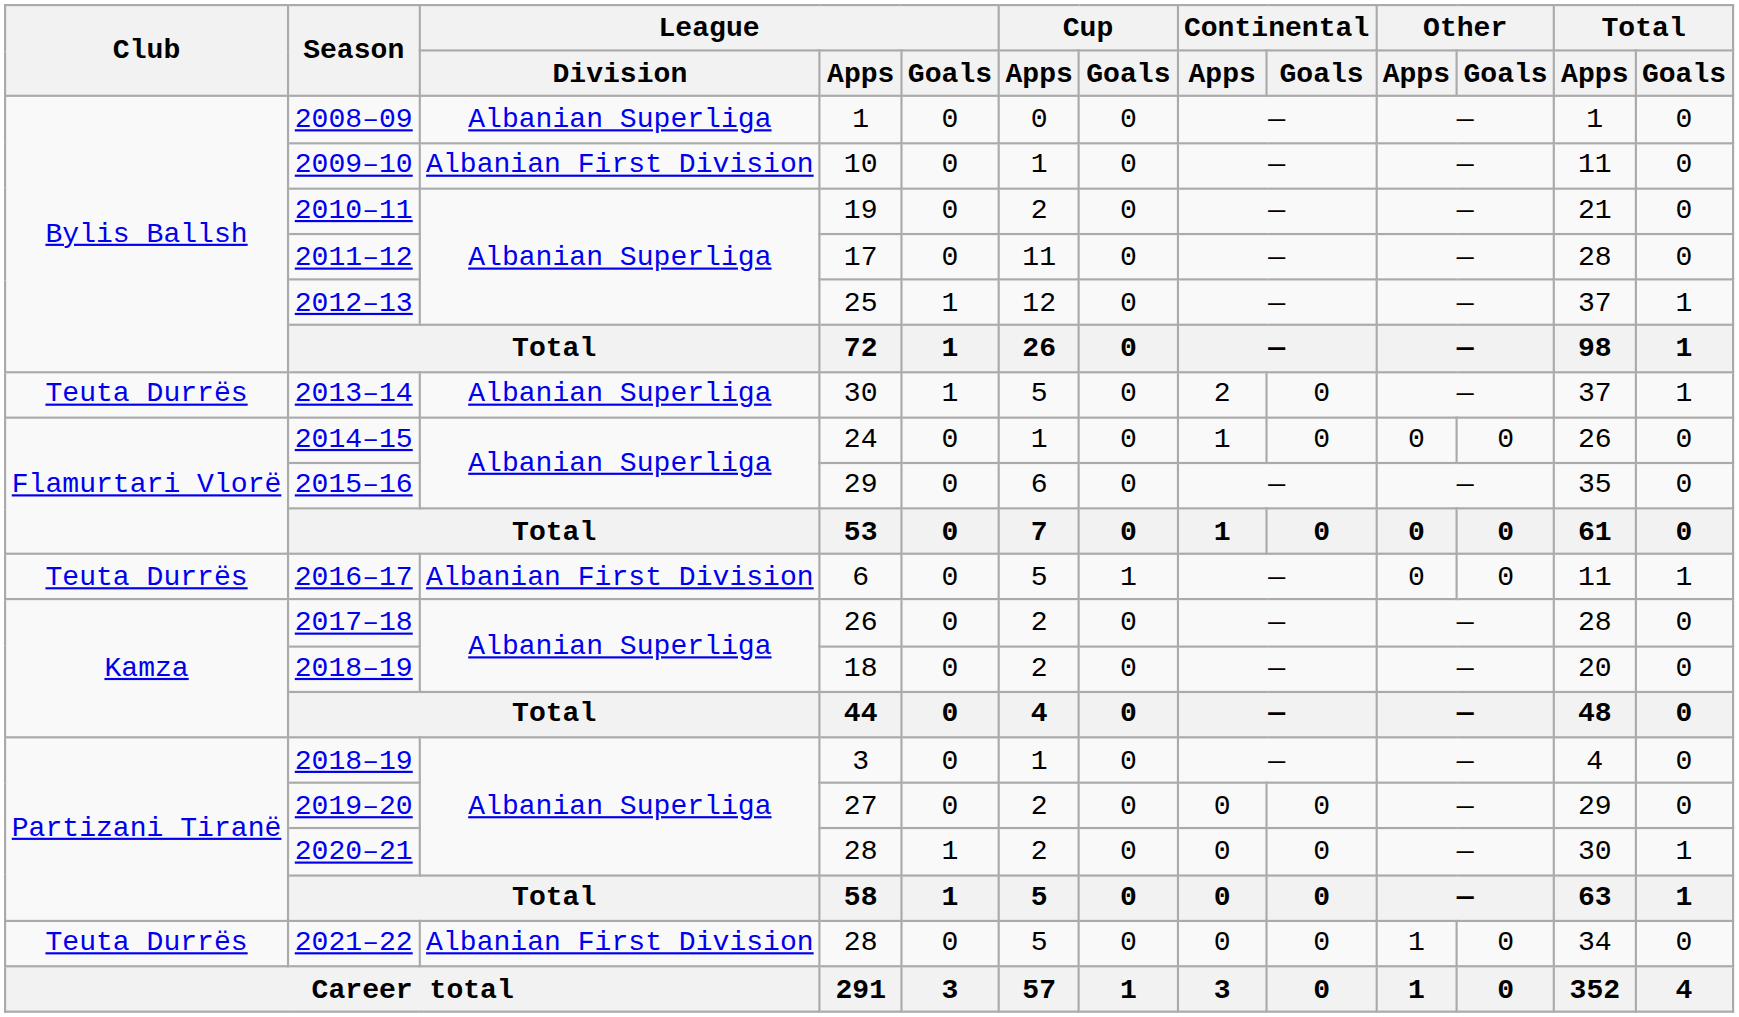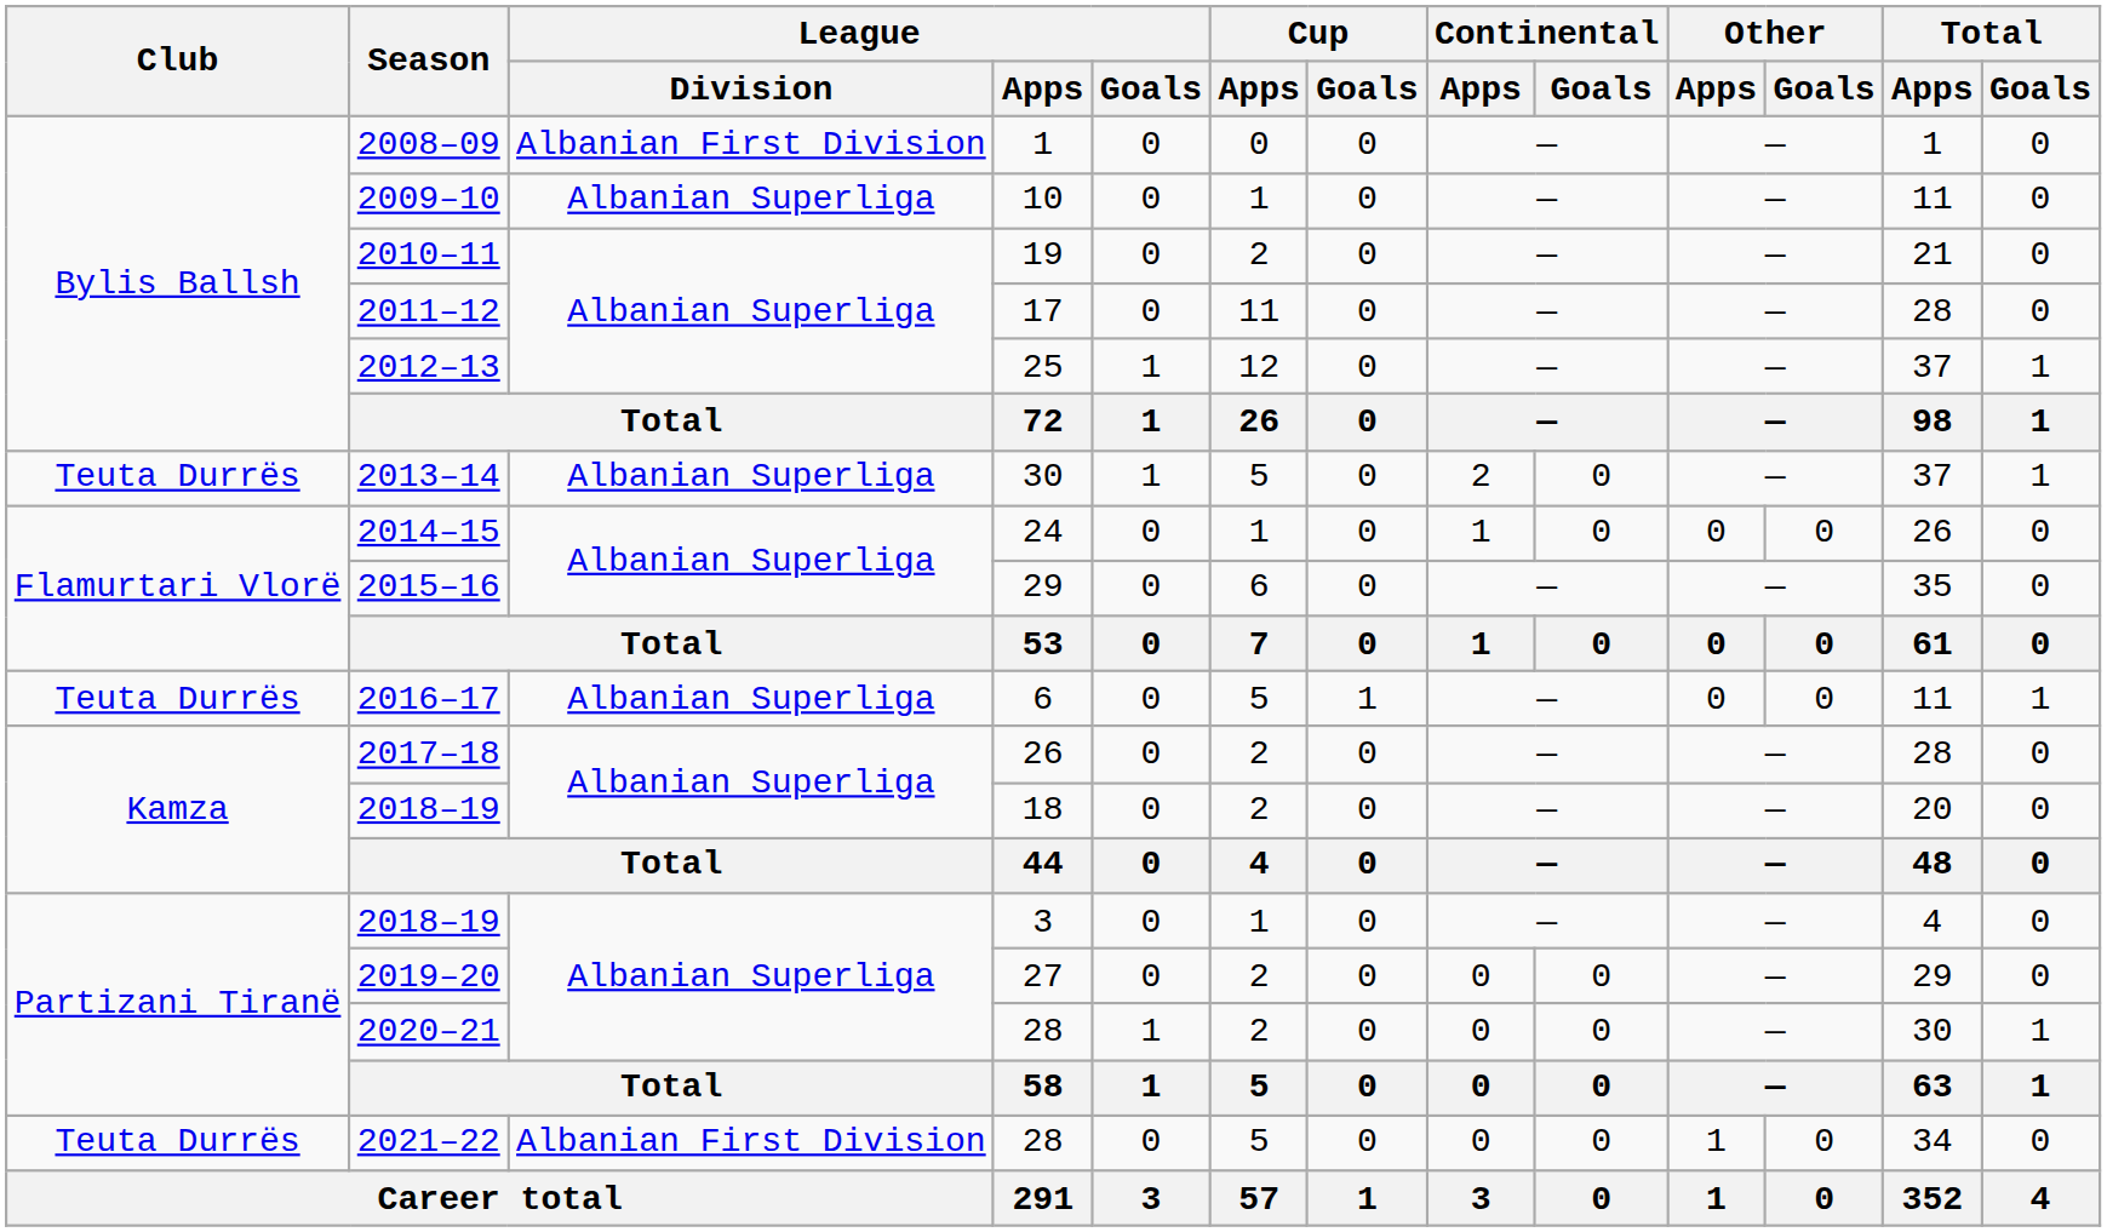 <table class="wikitable" style="text-align:center">
 <tr>
 <th rowspan="2">Club</th>
 <th rowspan="2">Season</th>
 <th colspan="3">League</th>
 <th colspan="2">Cup</th>
 <th colspan="2">Continental</th>
 <th colspan="2">Other</th>
 <th colspan="2">Total</th>
 </tr>
 <tr>
 <th>Division</th>
 <th>Apps</th>
 <th>Goals</th>
 <th>Apps</th>
 <th>Goals</th>
 <th>Apps</th>
 <th>Goals</th>
 <th>Apps</th>
 <th>Goals</th>
 <th>Apps</th>
 <th>Goals</th>
 </tr>
 <tr>
 <td rowspan="6"><a href='#'>Bylis Ballsh</a></td>
 <td><a href='#'>2008–09</a></td>
-<td rowspan="1"><a href='#'>Albanian Superliga</a></td>
+<td rowspan="1"><a href='#'>Albanian First Division</a></td>
 <td>1</td>
 <td>0</td>
 <td>0</td>
 <td>0</td>
 <td colspan="2">—</td>
 <td colspan="2">—</td>
 <td>1</td>
 <td>0</td>
 </tr>
 <tr>
 <td><a href='#'>2009–10</a></td>
-<td rowspan="1"><a href='#'>Albanian First Division</a></td>
+<td rowspan="1"><a href='#'>Albanian Superliga</a></td>
 <td>10</td>
 <td>0</td>
 <td>1</td>
 <td>0</td>
 <td colspan="2">—</td>
 <td colspan="2">—</td>
 <td>11</td>
 <td>0</td>
 </tr>
 <tr>
 <td><a href='#'>2010–11</a></td>
 <td rowspan="3"><a href='#'>Albanian Superliga</a></td>
 <td>19</td>
 <td>0</td>
 <td>2</td>
 <td>0</td>
 <td colspan="2">—</td>
 <td colspan="2">—</td>
 <td>21</td>
 <td>0</td>
 </tr>
 <tr>
 <td><a href='#'>2011–12</a></td>
 <td>17</td>
 <td>0</td>
 <td>11</td>
 <td>0</td>
 <td colspan="2">—</td>
 <td colspan="2">—</td>
 <td>28</td>
 <td>0</td>
 </tr>
 <tr>
 <td><a href='#'>2012–13</a></td>
 <td>25</td>
 <td>1</td>
 <td>12</td>
 <td>0</td>
 <td colspan="2">—</td>
 <td colspan="2">—</td>
 <td>37</td>
 <td>1</td>
 </tr>
 <tr>
 <th colspan="2">Total</th>
 <th>72</th>
 <th>1</th>
 <th>26</th>
 <th>0</th>
 <th colspan="2">—</th>
 <th colspan="2">—</th>
 <th>98</th>
 <th>1</th>
 </tr>
 <tr>
 <td rowspan="1"><a href='#'>Teuta Durrës</a></td>
 <td><a href='#'>2013–14</a></td>
 <td rowspan="1"><a href='#'>Albanian Superliga</a></td>
 <td>30</td>
 <td>1</td>
 <td>5</td>
 <td>0</td>
 <td>2</td>
 <td>0</td>
 <td colspan="2">—</td>
 <td>37</td>
 <td>1</td>
 </tr>
 <tr>
 <td rowspan="3"><a href='#'>Flamurtari Vlorë</a></td>
 <td><a href='#'>2014–15</a></td>
 <td rowspan="2"><a href='#'>Albanian Superliga</a></td>
 <td>24</td>
 <td>0</td>
 <td>1</td>
 <td>0</td>
 <td>1</td>
 <td>0</td>
 <td>0</td>
 <td>0</td>
 <td>26</td>
 <td>0</td>
 </tr>
 <tr>
 <td><a href='#'>2015–16</a></td>
 <td>29</td>
 <td>0</td>
 <td>6</td>
 <td>0</td>
 <td colspan="2">—</td>
 <td colspan="2">—</td>
 <td>35</td>
 <td>0</td>
 </tr>
 <tr>
 <th colspan="2">Total</th>
 <th>53</th>
 <th>0</th>
 <th>7</th>
 <th>0</th>
 <th>1</th>
 <th>0</th>
 <th>0</th>
 <th>0</th>
 <th>61</th>
 <th>0</th>
 </tr>
 <tr>
 <td rowspan="1"><a href='#'>Teuta Durrës</a></td>
 <td><a href='#'>2016–17</a></td>
-<td rowspan="1"><a href='#'>Albanian First Division</a></td>
+<td rowspan="1"><a href='#'>Albanian Superliga</a></td>
 <td>6</td>
 <td>0</td>
 <td>5</td>
 <td>1</td>
 <td colspan="2">—</td>
 <td>0</td>
 <td>0</td>
 <td>11</td>
 <td>1</td>
 </tr>
 <tr>
 <td rowspan="3"><a href='#'>Kamza</a></td>
 <td><a href='#'>2017–18</a></td>
 <td rowspan="2"><a href='#'>Albanian Superliga</a></td>
 <td>26</td>
 <td>0</td>
 <td>2</td>
 <td>0</td>
 <td colspan="2">—</td>
 <td colspan="2">—</td>
 <td>28</td>
 <td>0</td>
 </tr>
 <tr>
 <td><a href='#'>2018–19</a></td>
 <td>18</td>
 <td>0</td>
 <td>2</td>
 <td>0</td>
 <td colspan="2">—</td>
 <td colspan="2">—</td>
 <td>20</td>
 <td>0</td>
 </tr>
 <tr>
 <th colspan="2">Total</th>
 <th>44</th>
 <th>0</th>
 <th>4</th>
 <th>0</th>
 <th colspan="2">—</th>
 <th colspan="2">—</th>
 <th>48</th>
 <th>0</th>
 </tr>
 <tr>
 <td rowspan="4"><a href='#'>Partizani Tiranë</a></td>
 <td><a href='#'>2018–19</a></td>
 <td rowspan="3"><a href='#'>Albanian Superliga</a></td>
 <td>3</td>
 <td>0</td>
 <td>1</td>
 <td>0</td>
 <td colspan="2">—</td>
 <td colspan="2">—</td>
 <td>4</td>
 <td>0</td>
 </tr>
 <tr>
 <td><a href='#'>2019–20</a></td>
 <td>27</td>
 <td>0</td>
 <td>2</td>
 <td>0</td>
 <td>0</td>
 <td>0</td>
 <td colspan="2">—</td>
 <td>29</td>
 <td>0</td>
 </tr>
 <tr>
 <td><a href='#'>2020–21</a></td>
 <td>28</td>
 <td>1</td>
 <td>2</td>
 <td>0</td>
 <td>0</td>
 <td>0</td>
 <td colspan="2">—</td>
 <td>30</td>
 <td>1</td>
 </tr>
 <tr>
 <th colspan="2">Total</th>
 <th>58</th>
 <th>1</th>
 <th>5</th>
 <th>0</th>
 <th>0</th>
 <th>0</th>
 <th colspan="2">—</th>
 <th>63</th>
 <th>1</th>
 </tr>
 <tr>
 <td rowspan="1"><a href='#'>Teuta Durrës</a></td>
 <td><a href='#'>2021–22</a></td>
 <td rowspan="1"><a href='#'>Albanian First Division</a></td>
 <td>28</td>
 <td>0</td>
 <td>5</td>
 <td>0</td>
 <td>0</td>
 <td>0</td>
 <td>1</td>
 <td>0</td>
 <td>34</td>
 <td>0</td>
 </tr>
 <tr>
 <th colspan="3">Career total</th>
 <th>291</th>
 <th>3</th>
 <th>57</th>
 <th>1</th>
 <th>3</th>
 <th>0</th>
 <th>1</th>
 <th>0</th>
 <th>352</th>
 <th>4</th>
 </tr>
 </table>
